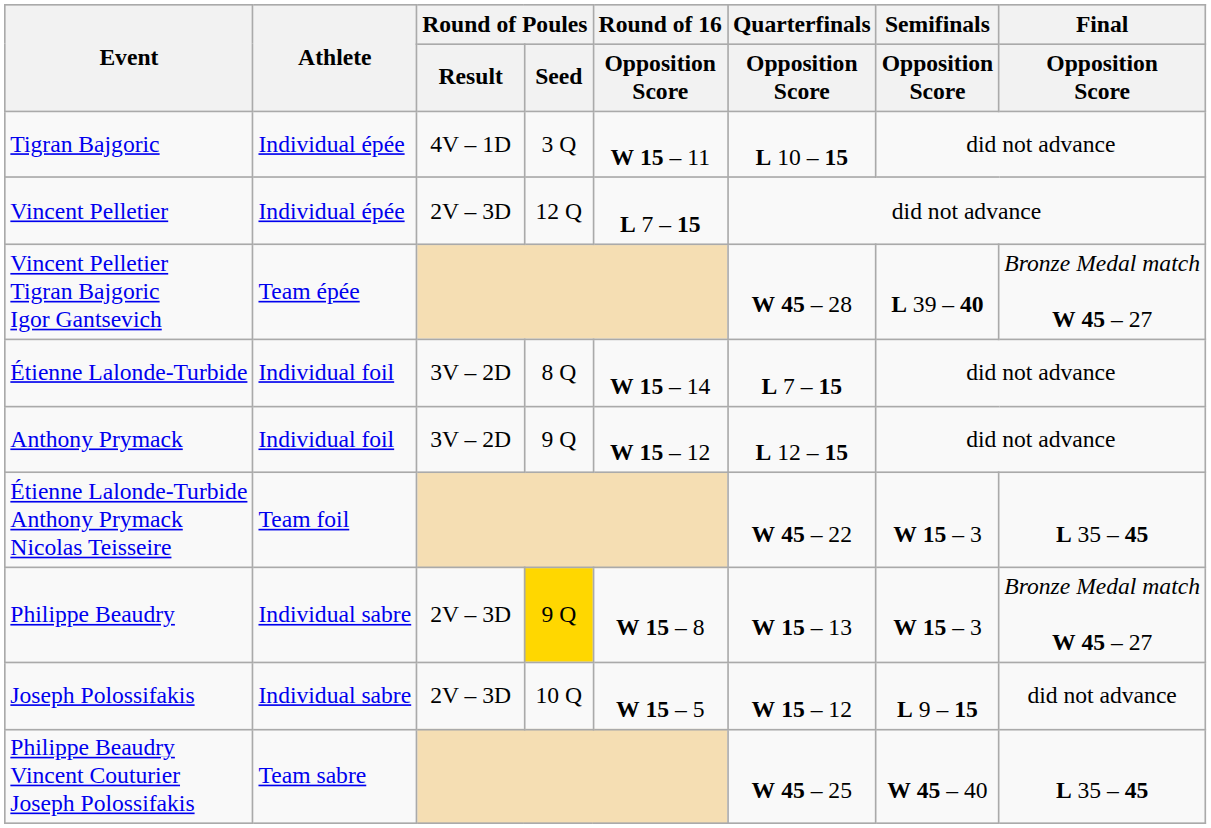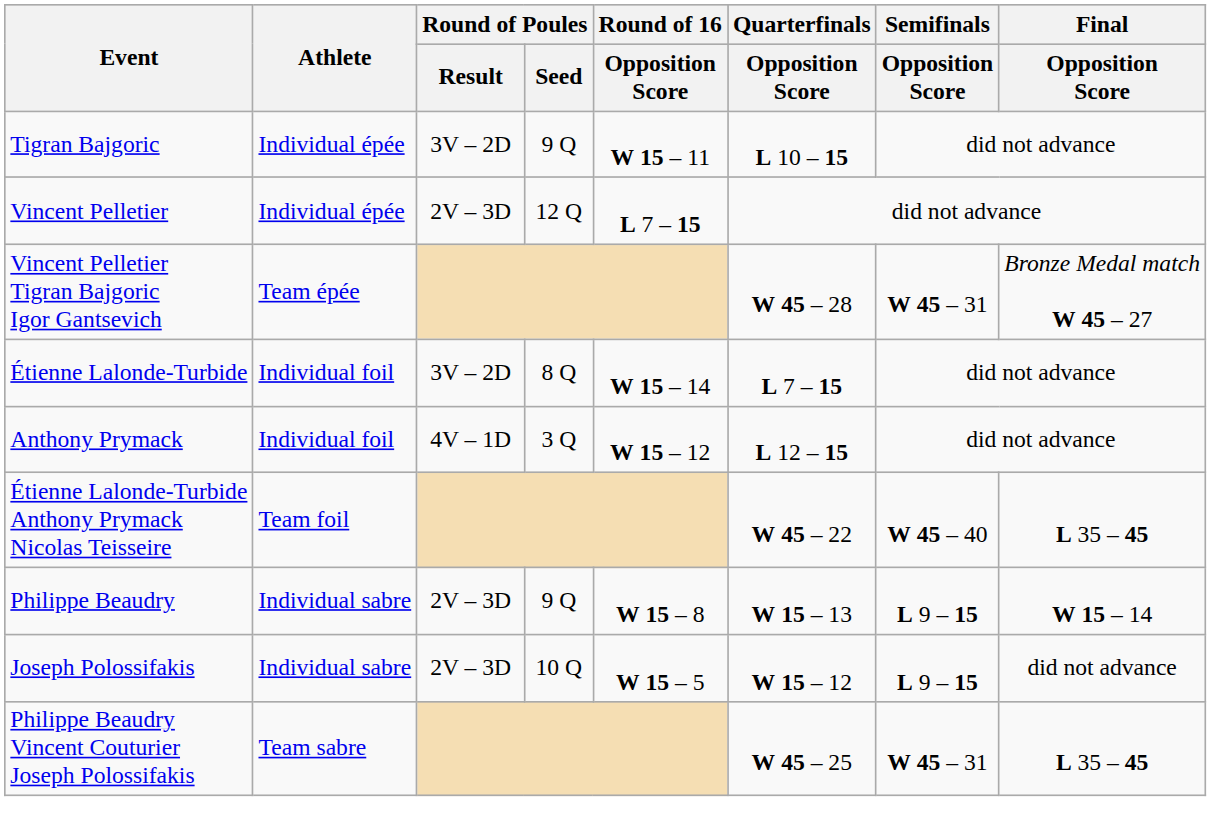 <table class="wikitable" border="1" style="font-size:90%">
 <tr>
 <th rowspan=2>Event</th>
 <th rowspan=2>Athlete</th>
 <th colspan=2>Round of Poules</th>
 <th>Round of 16</th>
 <th>Quarterfinals</th>
 <th>Semifinals</th>
 <th>Final</th>
 </tr>
 <tr>
 <th>Result</th>
 <th>Seed</th>
 <th>Opposition<br>Score</th>
 <th>Opposition<br>Score</th>
 <th>Opposition<br>Score</th>
 <th>Opposition<br>Score</th>
 </tr>
 <tr>
 <td><a href='#'>Tigran Bajgoric</a></td>
 <td><a href='#'>Individual épée</a></td>
-<td align=center>4V – 1D</td>
-<td align=center>3 Q</td>
+<td align=center>3V – 2D</td>
+<td align=center>9 Q</td>
 <td align=center><br><strong>W</strong> <strong>15</strong> – 11</td>
 <td align=center><br><strong>L</strong> 10 – <strong>15</strong></td>
 <td align=center colspan="7">did not advance</td>
 </tr>
 <tr>
 <td><a href='#'>Vincent Pelletier</a></td>
 <td><a href='#'>Individual épée</a></td>
 <td align=center>2V – 3D</td>
 <td align=center>12 Q</td>
 <td align=center><br><strong>L</strong> 7 – <strong>15</strong></td>
 <td align=center colspan="7">did not advance</td>
 </tr>
 <tr>
 <td><a href='#'>Vincent Pelletier</a><br><a href='#'>Tigran Bajgoric</a><br><a href='#'>Igor Gantsevich</a></td>
 <td><a href='#'>Team épée</a></td>
 <td colspan=3 bgcolor="wheat"></td>
 <td align=center><br><strong>W</strong> <strong>45</strong> – 28</td>
-<td align=center><br><strong>L</strong> 39 – <strong>40</strong></td>
+<td align=center><br><strong>W</strong> <strong>45</strong> – 31</td>
 <td align=center><em>Bronze Medal match</em><br><br><strong>W</strong> <strong>45</strong> – 27<br></td>
 </tr>
 <tr>
 <td><a href='#'>Étienne Lalonde-Turbide</a></td>
 <td><a href='#'>Individual foil</a></td>
 <td align=center>3V – 2D</td>
 <td align=center>8 Q</td>
 <td align=center><br><strong>W</strong> <strong>15</strong> – 14</td>
 <td align=center><br><strong>L</strong> 7 – <strong>15</strong></td>
 <td align=center colspan="7">did not advance</td>
 </tr>
 <tr>
 <td><a href='#'>Anthony Prymack</a></td>
 <td><a href='#'>Individual foil</a></td>
-<td align=center>3V – 2D</td>
-<td align=center>9 Q</td>
+<td align=center>4V – 1D</td>
+<td align=center>3 Q</td>
 <td align=center><br><strong>W</strong> <strong>15</strong> – 12</td>
 <td align=center><br><strong>L</strong> 12 – <strong>15</strong></td>
 <td align=center colspan="7">did not advance</td>
 </tr>
 <tr>
 <td><a href='#'>Étienne Lalonde-Turbide</a><br><a href='#'>Anthony Prymack</a><br><a href='#'>Nicolas Teisseire</a></td>
 <td><a href='#'>Team foil</a></td>
 <td colspan=3 bgcolor="wheat"></td>
 <td align=center><br><strong>W</strong> <strong>45</strong> – 22</td>
-<td align=center><br><strong>W</strong> <strong>15</strong> – 3</td>
+<td align=center><br><strong>W</strong> <strong>45</strong> – 40</td>
 <td align=center><br><strong>L</strong> 35 – <strong>45</strong><br></td>
 </tr>
 <tr>
 <td><a href='#'>Philippe Beaudry</a></td>
 <td><a href='#'>Individual sabre</a></td>
 <td align=center>2V – 3D</td>
-<td align=center style="background: gold;">9 Q</td>
+<td align=center>9 Q</td>
 <td align=center><br><strong>W</strong> <strong>15</strong> – 8</td>
 <td align=center><br><strong>W</strong> <strong>15</strong> – 13</td>
-<td align=center><br><strong>W</strong> <strong>15</strong> – 3</td>
-<td align=center><em>Bronze Medal match</em><br><br><strong>W</strong> <strong>45</strong> – 27<br></td>
+<td align=center><br><strong>L</strong> 9 – <strong>15</strong><br></td>
+<td align=center><br><strong>W</strong> <strong>15</strong> – 14<br></td>
 </tr>
 <tr>
 <td><a href='#'>Joseph Polossifakis</a></td>
 <td><a href='#'>Individual sabre</a></td>
 <td align=center>2V – 3D</td>
 <td align=center>10 Q</td>
 <td align=center><br><strong>W</strong> <strong>15</strong> – 5</td>
 <td align=center><br><strong>W</strong> <strong>15</strong> – 12</td>
 <td align=center><br><strong>L</strong> 9 – <strong>15</strong><br></td>
 <td align=center colspan="7">did not advance</td>
 </tr>
 <tr>
 <td><a href='#'>Philippe Beaudry</a><br><a href='#'>Vincent Couturier</a><br><a href='#'>Joseph Polossifakis</a></td>
 <td><a href='#'>Team sabre</a></td>
 <td colspan=3 bgcolor="wheat"></td>
 <td align=center><br><strong>W</strong> <strong>45</strong> – 25</td>
-<td align=center><br><strong>W</strong> <strong>45</strong> – 40</td>
+<td align=center><br><strong>W</strong> <strong>45</strong> – 31</td>
 <td align=center><br><strong>L</strong> 35 – <strong>45</strong><br></td>
 </tr>
 </table>
